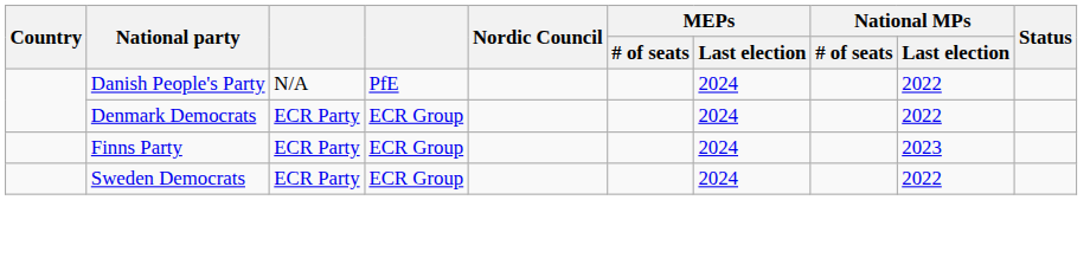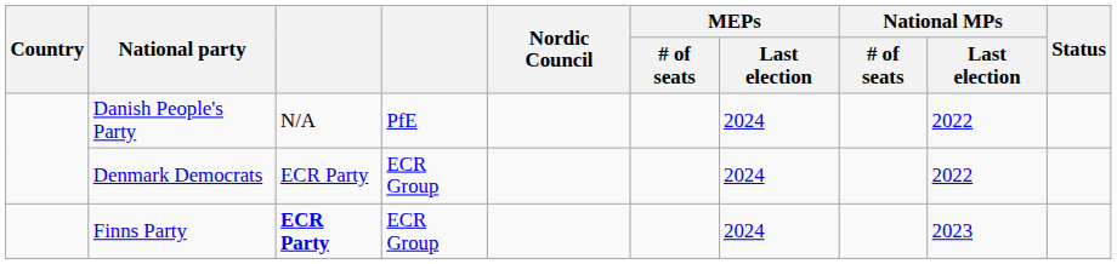 <table class="wikitable">
 <tr>
 <th rowspan=2>Country</th>
 <th rowspan=2>National party</th>
 <th rowspan="2"></th>
 <th rowspan="2"></th>
 <th rowspan="2">Nordic Council</th>
 <th colspan="2">MEPs</th>
 <th colspan="2">National MPs</th>
 <th rowspan="2">Status</th>
 </tr>
 <tr>
 <th># of seats</th>
 <th>Last election</th>
 <th># of seats</th>
 <th>Last election</th>
 </tr>
 <tr>
 <td rowspan=2></td>
 <td><a href='#'>Danish People's Party</a><br></td>
 <td>N/A</td>
 <td><a href='#'>PfE</a></td>
 <td></td>
 <td></td>
 <td><a href='#'>2024</a></td>
 <td></td>
 <td><a href='#'>2022</a></td>
 <td></td>
 </tr>
 <tr>
 <td><a href='#'>Denmark Democrats</a><br></td>
 <td><a href='#'>ECR Party</a></td>
 <td><a href='#'>ECR Group</a></td>
 <td></td>
 <td></td>
 <td><a href='#'>2024</a></td>
 <td></td>
 <td><a href='#'>2022</a></td>
 <td></td>
 </tr>
 <tr>
 <td></td>
 <td><a href='#'>Finns Party</a><br></td>
-<td><a href='#'>ECR Party</a></td>
+<td><strong><a href='#'>ECR Party</a></strong></td>
 <td><a href='#'>ECR Group</a></td>
 <td></td>
 <td></td>
 <td><a href='#'>2024</a></td>
 <td></td>
 <td><a href='#'>2023</a></td>
 <td></td>
 </tr>
-<tr>
-<td></td>
-<td><a href='#'>Sweden Democrats</a><br></td>
-<td><a href='#'>ECR Party</a></td>
-<td><a href='#'>ECR Group</a></td>
-<td></td>
-<td></td>
-<td><a href='#'>2024</a></td>
-<td></td>
-<td><a href='#'>2022</a></td>
-<td></td>
-</tr>
 </table>
